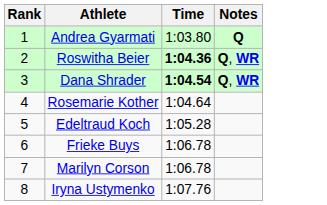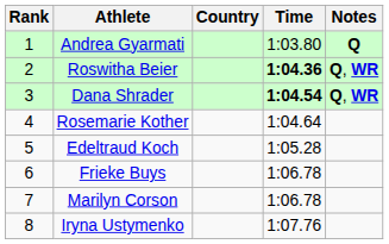 <table class="wikitable sortable" style="text-align:center">
 <tr>
 <th>Rank</th>
 <th>Athlete</th>
+<th>Country</th>
 <th>Time</th>
 <th>Notes</th>
 </tr>
 <tr bgcolor=ccffcc>
 <td>1</td>
 <td><a href='#'>Andrea Gyarmati</a></td>
+<td align=left></td>
 <td>1:03.80</td>
 <td><strong>Q</strong></td>
 </tr>
 <tr bgcolor=ccffcc>
 <td>2</td>
 <td><a href='#'>Roswitha Beier</a></td>
+<td align=left></td>
 <td><strong>1:04.36</strong></td>
 <td><strong>Q</strong>, <strong><a href='#'>WR</a></strong></td>
 </tr>
 <tr bgcolor=ccffcc>
 <td>3</td>
 <td><a href='#'>Dana Shrader</a></td>
+<td align=left></td>
 <td><strong>1:04.54</strong></td>
 <td><strong>Q</strong>, <strong><a href='#'>WR</a></strong></td>
 </tr>
 <tr>
 <td>4</td>
 <td><a href='#'>Rosemarie Kother</a></td>
+<td align=left></td>
 <td>1:04.64</td>
 <td><strong> </strong></td>
 </tr>
 <tr>
 <td>5</td>
 <td><a href='#'>Edeltraud Koch</a></td>
+<td align=left></td>
 <td>1:05.28</td>
 <td><strong> </strong></td>
 </tr>
 <tr>
 <td>6</td>
 <td><a href='#'>Frieke Buys</a></td>
+<td align=left></td>
 <td>1:06.78</td>
 <td><strong> </strong></td>
 </tr>
 <tr>
 <td>7</td>
 <td><a href='#'>Marilyn Corson</a></td>
+<td align=left></td>
 <td>1:06.78</td>
 <td><strong> </strong></td>
 </tr>
 <tr>
 <td>8</td>
 <td><a href='#'>Iryna Ustymenko</a></td>
+<td align=left></td>
 <td>1:07.76</td>
 <td><strong> </strong></td>
 </tr>
 </table>
